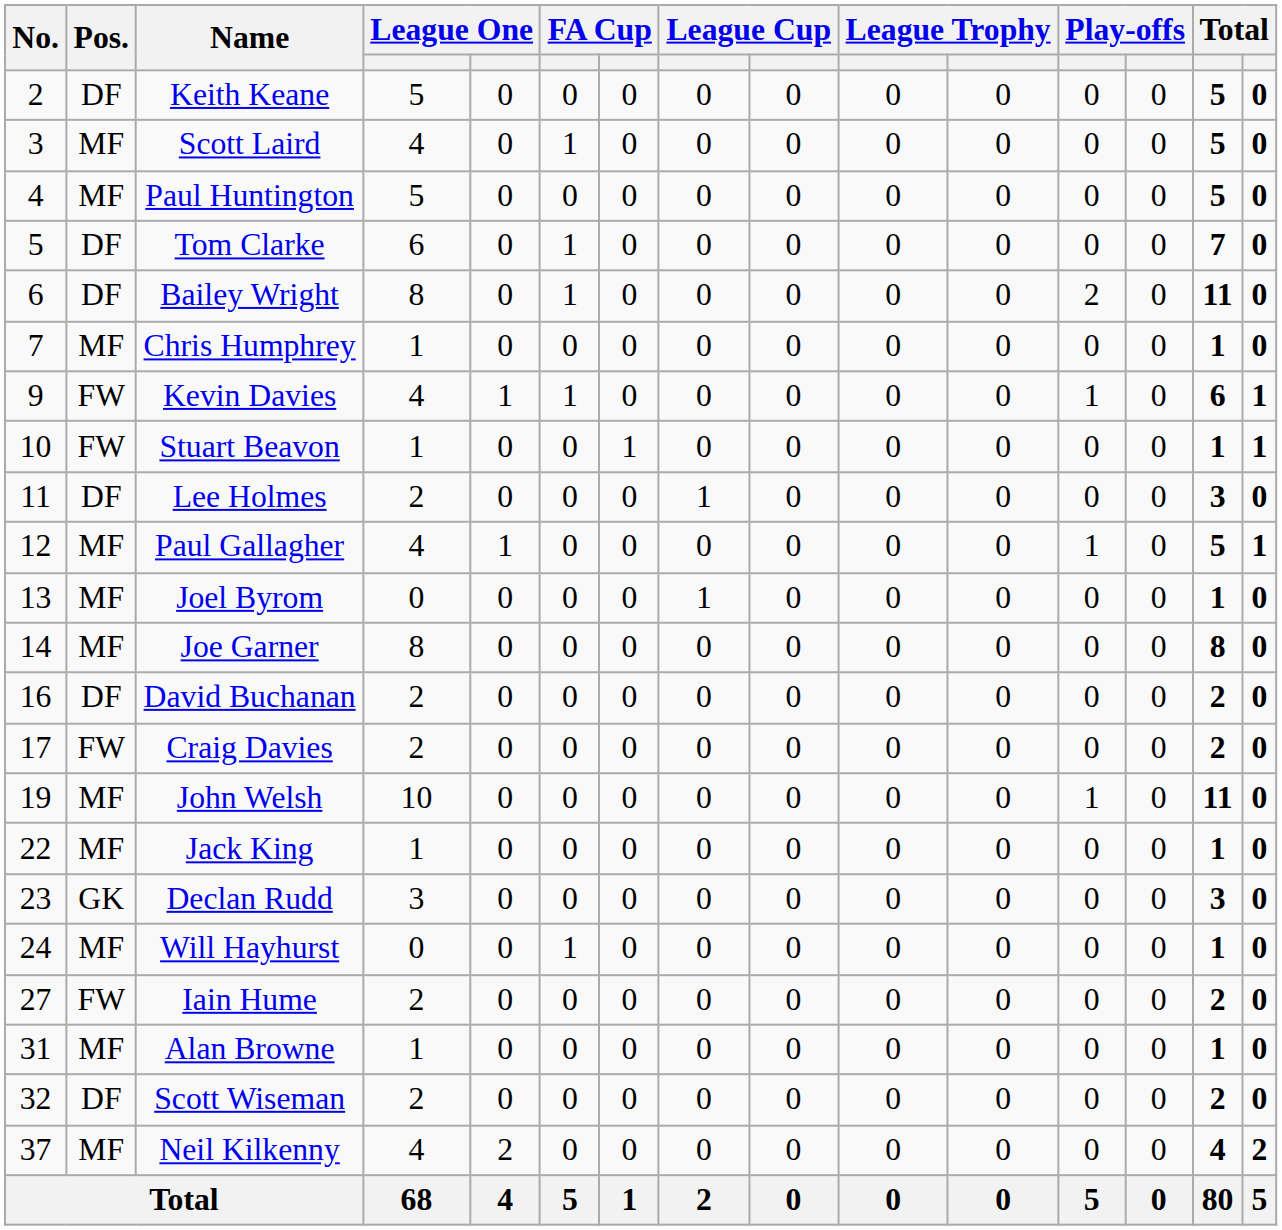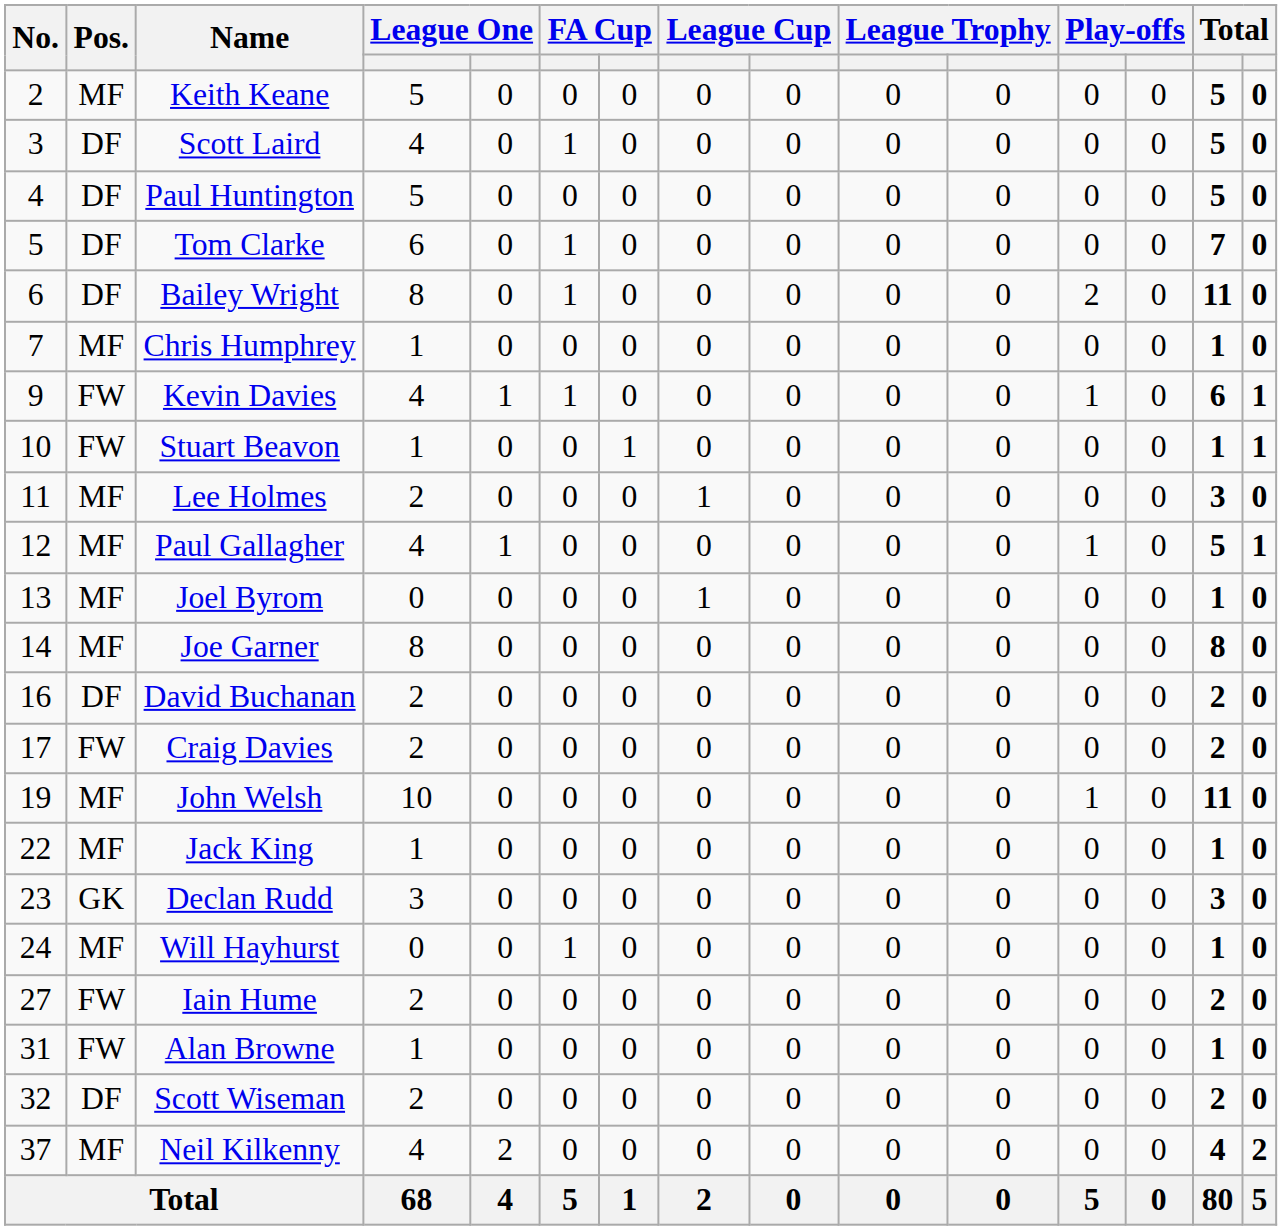 <table class="wikitable sortable" style="text-align: center;">
 <tr>
 <th rowspan="2">No.</th>
 <th rowspan="2">Pos.</th>
 <th rowspan="2">Name</th>
 <th colspan="2"><a href='#'>League One</a></th>
 <th colspan="2"><a href='#'>FA Cup</a></th>
 <th colspan="2"><a href='#'>League Cup</a></th>
 <th colspan="2"><a href='#'>League Trophy</a></th>
 <th colspan="2"><a href='#'>Play-offs</a></th>
 <th colspan="2">Total</th>
 </tr>
 <tr>
 <th></th>
 <th></th>
 <th></th>
 <th></th>
 <th></th>
 <th></th>
 <th></th>
 <th></th>
 <th></th>
 <th></th>
 <th></th>
 <th></th>
 </tr>
 <tr>
 <td>2</td>
-<td>DF</td>
+<td>MF</td>
 <td><a href='#'>Keith Keane</a></td>
 <td>5</td>
 <td>0</td>
 <td>0</td>
 <td>0</td>
 <td>0</td>
 <td>0</td>
 <td>0</td>
 <td>0</td>
 <td>0</td>
 <td>0</td>
 <td><strong>5</strong></td>
 <td><strong>0</strong></td>
 </tr>
 <tr>
 <td>3</td>
-<td>MF</td>
+<td>DF</td>
 <td><a href='#'>Scott Laird</a></td>
 <td>4</td>
 <td>0</td>
 <td>1</td>
 <td>0</td>
 <td>0</td>
 <td>0</td>
 <td>0</td>
 <td>0</td>
 <td>0</td>
 <td>0</td>
 <td><strong>5</strong></td>
 <td><strong>0</strong></td>
 </tr>
 <tr>
 <td>4</td>
-<td>MF</td>
+<td>DF</td>
 <td><a href='#'>Paul Huntington</a></td>
 <td>5</td>
 <td>0</td>
 <td>0</td>
 <td>0</td>
 <td>0</td>
 <td>0</td>
 <td>0</td>
 <td>0</td>
 <td>0</td>
 <td>0</td>
 <td><strong>5</strong></td>
 <td><strong>0</strong></td>
 </tr>
 <tr>
 <td>5</td>
 <td>DF</td>
 <td><a href='#'>Tom Clarke</a></td>
 <td>6</td>
 <td>0</td>
 <td>1</td>
 <td>0</td>
 <td>0</td>
 <td>0</td>
 <td>0</td>
 <td>0</td>
 <td>0</td>
 <td>0</td>
 <td><strong>7</strong></td>
 <td><strong>0</strong></td>
 </tr>
 <tr>
 <td>6</td>
 <td>DF</td>
 <td><a href='#'>Bailey Wright</a></td>
 <td>8</td>
 <td>0</td>
 <td>1</td>
 <td>0</td>
 <td>0</td>
 <td>0</td>
 <td>0</td>
 <td>0</td>
 <td>2</td>
 <td>0</td>
 <td><strong>11</strong></td>
 <td><strong>0</strong></td>
 </tr>
 <tr>
 <td>7</td>
 <td>MF</td>
 <td><a href='#'>Chris Humphrey</a></td>
 <td>1</td>
 <td>0</td>
 <td>0</td>
 <td>0</td>
 <td>0</td>
 <td>0</td>
 <td>0</td>
 <td>0</td>
 <td>0</td>
 <td>0</td>
 <td><strong>1</strong></td>
 <td><strong>0</strong></td>
 </tr>
 <tr>
 <td>9</td>
 <td>FW</td>
 <td><a href='#'>Kevin Davies</a></td>
 <td>4</td>
 <td>1</td>
 <td>1</td>
 <td>0</td>
 <td>0</td>
 <td>0</td>
 <td>0</td>
 <td>0</td>
 <td>1</td>
 <td>0</td>
 <td><strong>6</strong></td>
 <td><strong>1</strong></td>
 </tr>
 <tr>
 <td>10</td>
 <td>FW</td>
 <td><a href='#'>Stuart Beavon</a></td>
 <td>1</td>
 <td>0</td>
 <td>0</td>
 <td>1</td>
 <td>0</td>
 <td>0</td>
 <td>0</td>
 <td>0</td>
 <td>0</td>
 <td>0</td>
 <td><strong>1</strong></td>
 <td><strong>1</strong></td>
 </tr>
 <tr>
 <td>11</td>
-<td>DF</td>
+<td>MF</td>
 <td><a href='#'>Lee Holmes</a></td>
 <td>2</td>
 <td>0</td>
 <td>0</td>
 <td>0</td>
 <td>1</td>
 <td>0</td>
 <td>0</td>
 <td>0</td>
 <td>0</td>
 <td>0</td>
 <td><strong>3</strong></td>
 <td><strong>0</strong></td>
 </tr>
 <tr>
 <td>12</td>
 <td>MF</td>
 <td><a href='#'>Paul Gallagher</a></td>
 <td>4</td>
 <td>1</td>
 <td>0</td>
 <td>0</td>
 <td>0</td>
 <td>0</td>
 <td>0</td>
 <td>0</td>
 <td>1</td>
 <td>0</td>
 <td><strong>5</strong></td>
 <td><strong>1</strong></td>
 </tr>
 <tr>
 <td>13</td>
 <td>MF</td>
 <td><a href='#'>Joel Byrom</a></td>
 <td>0</td>
 <td>0</td>
 <td>0</td>
 <td>0</td>
 <td>1</td>
 <td>0</td>
 <td>0</td>
 <td>0</td>
 <td>0</td>
 <td>0</td>
 <td><strong>1</strong></td>
 <td><strong>0</strong></td>
 </tr>
 <tr>
 <td>14</td>
 <td>MF</td>
 <td><a href='#'>Joe Garner</a></td>
 <td>8</td>
 <td>0</td>
 <td>0</td>
 <td>0</td>
 <td>0</td>
 <td>0</td>
 <td>0</td>
 <td>0</td>
 <td>0</td>
 <td>0</td>
 <td><strong>8</strong></td>
 <td><strong>0</strong></td>
 </tr>
 <tr>
 <td>16</td>
 <td>DF</td>
 <td><a href='#'>David Buchanan</a></td>
 <td>2</td>
 <td>0</td>
 <td>0</td>
 <td>0</td>
 <td>0</td>
 <td>0</td>
 <td>0</td>
 <td>0</td>
 <td>0</td>
 <td>0</td>
 <td><strong>2</strong></td>
 <td><strong>0</strong></td>
 </tr>
 <tr>
 <td>17</td>
 <td>FW</td>
 <td><a href='#'>Craig Davies</a></td>
 <td>2</td>
 <td>0</td>
 <td>0</td>
 <td>0</td>
 <td>0</td>
 <td>0</td>
 <td>0</td>
 <td>0</td>
 <td>0</td>
 <td>0</td>
 <td><strong>2</strong></td>
 <td><strong>0</strong></td>
 </tr>
 <tr>
 <td>19</td>
 <td>MF</td>
 <td><a href='#'>John Welsh</a></td>
 <td>10</td>
 <td>0</td>
 <td>0</td>
 <td>0</td>
 <td>0</td>
 <td>0</td>
 <td>0</td>
 <td>0</td>
 <td>1</td>
 <td>0</td>
 <td><strong>11</strong></td>
 <td><strong>0</strong></td>
 </tr>
 <tr>
 <td>22</td>
 <td>MF</td>
 <td><a href='#'>Jack King</a></td>
 <td>1</td>
 <td>0</td>
 <td>0</td>
 <td>0</td>
 <td>0</td>
 <td>0</td>
 <td>0</td>
 <td>0</td>
 <td>0</td>
 <td>0</td>
 <td><strong>1</strong></td>
 <td><strong>0</strong></td>
 </tr>
 <tr>
 <td>23</td>
 <td>GK</td>
 <td><a href='#'>Declan Rudd</a></td>
 <td>3</td>
 <td>0</td>
 <td>0</td>
 <td>0</td>
 <td>0</td>
 <td>0</td>
 <td>0</td>
 <td>0</td>
 <td>0</td>
 <td>0</td>
 <td><strong>3</strong></td>
 <td><strong>0</strong></td>
 </tr>
 <tr>
 <td>24</td>
 <td>MF</td>
 <td><a href='#'>Will Hayhurst</a></td>
 <td>0</td>
 <td>0</td>
 <td>1</td>
 <td>0</td>
 <td>0</td>
 <td>0</td>
 <td>0</td>
 <td>0</td>
 <td>0</td>
 <td>0</td>
 <td><strong>1</strong></td>
 <td><strong>0</strong></td>
 </tr>
 <tr>
 <td>27</td>
 <td>FW</td>
 <td><a href='#'>Iain Hume</a></td>
 <td>2</td>
 <td>0</td>
 <td>0</td>
 <td>0</td>
 <td>0</td>
 <td>0</td>
 <td>0</td>
 <td>0</td>
 <td>0</td>
 <td>0</td>
 <td><strong>2</strong></td>
 <td><strong>0</strong></td>
 </tr>
 <tr>
 <td>31</td>
-<td>MF</td>
+<td>FW</td>
 <td><a href='#'>Alan Browne</a></td>
 <td>1</td>
 <td>0</td>
 <td>0</td>
 <td>0</td>
 <td>0</td>
 <td>0</td>
 <td>0</td>
 <td>0</td>
 <td>0</td>
 <td>0</td>
 <td><strong>1</strong></td>
 <td><strong>0</strong></td>
 </tr>
 <tr>
 <td>32</td>
 <td>DF</td>
 <td><a href='#'>Scott Wiseman</a></td>
 <td>2</td>
 <td>0</td>
 <td>0</td>
 <td>0</td>
 <td>0</td>
 <td>0</td>
 <td>0</td>
 <td>0</td>
 <td>0</td>
 <td>0</td>
 <td><strong>2</strong></td>
 <td><strong>0</strong></td>
 </tr>
 <tr>
 <td>37</td>
 <td>MF</td>
 <td><a href='#'>Neil Kilkenny</a></td>
 <td>4</td>
 <td>2</td>
 <td>0</td>
 <td>0</td>
 <td>0</td>
 <td>0</td>
 <td>0</td>
 <td>0</td>
 <td>0</td>
 <td>0</td>
 <td><strong>4</strong></td>
 <td><strong>2</strong></td>
 </tr>
 <tr>
 <th colspan=3>Total</th>
 <th>68</th>
 <th>4</th>
 <th>5</th>
 <th>1</th>
 <th>2</th>
 <th>0</th>
 <th>0</th>
 <th>0</th>
 <th>5</th>
 <th>0</th>
 <th>80</th>
 <th>5</th>
 </tr>
 </table>
